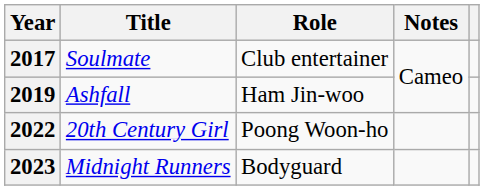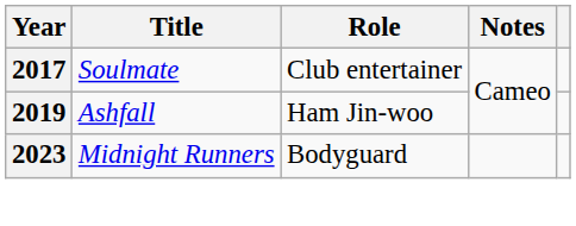 <table class="wikitable plainrowheaders sortable">
 <tr>
 <th scope="col">Year</th>
 <th scope="col">Title</th>
 <th scope="col">Role</th>
 <th scope="col">Notes</th>
 <th scope="col" class="unsortable"></th>
 </tr>
 <tr>
 <th scope="row">2017</th>
 <td><em><a href='#'>Soulmate</a></em></td>
 <td>Club entertainer</td>
 <td rowspan="2">Cameo</td>
 <td style="text-align:center"></td>
 </tr>
 <tr>
 <th scope="row">2019</th>
 <td><em><a href='#'>Ashfall</a></em></td>
 <td>Ham Jin-woo</td>
 <td style="text-align:center"></td>
 </tr>
 <tr>
-<th scope="row">2022</th>
-<td><em><a href='#'>20th Century Girl</a></em></td>
-<td>Poong Woon-ho</td>
-<td></td>
-<td style="text-align:center"></td>
-</tr>
-<tr>
 <th scope="row">2023</th>
 <td><em><a href='#'>Midnight Runners</a></em></td>
 <td>Bodyguard</td>
 <td></td>
 <td style="text-align:center"></td>
 </tr>
 </table>
